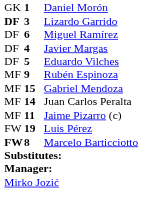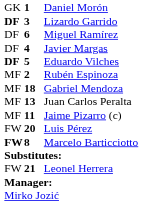 <table style="font-size:90%; margin:0.2em auto;" cellspacing="0" cellpadding="0">
 <tr>
 <th width="25"></th>
 <th width="25"></th>
 </tr>
 <tr>
 <td>GK</td>
 <td><strong>1</strong></td>
 <td> <a href='#'>Daniel Morón</a></td>
 </tr>
 <tr>
 <td><strong>DF</strong></td>
 <td><strong>3</strong></td>
 <td> <a href='#'>Lizardo Garrido</a></td>
 </tr>
 <tr>
 <td>DF</td>
 <td><strong>6</strong></td>
 <td> <a href='#'>Miguel Ramírez</a></td>
 </tr>
 <tr>
 <td>DF</td>
 <td><strong>4</strong></td>
 <td> <a href='#'>Javier Margas</a></td>
 <td></td>
 </tr>
 <tr>
-<td>DF</td>
+<td><strong>DF</strong></td>
 <td><strong>5</strong></td>
 <td> <a href='#'>Eduardo Vilches</a></td>
 </tr>
 <tr>
 <td>MF</td>
-<td><strong>9</strong></td>
+<td><strong>2</strong></td>
 <td> <a href='#'>Rubén Espinoza</a></td>
 </tr>
 <tr>
 <td>MF</td>
-<td><strong>15</strong></td>
+<td><strong>18</strong></td>
 <td> <a href='#'>Gabriel Mendoza</a></td>
 <td></td>
 <td> </td>
 </tr>
 <tr>
 <td>MF</td>
-<td><strong>14</strong></td>
+<td><strong>13</strong></td>
 <td> Juan Carlos Peralta</td>
 </tr>
 <tr>
 <td>MF</td>
 <td><strong>11</strong></td>
 <td> <a href='#'>Jaime Pizarro</a> (c)</td>
 </tr>
 <tr>
 <td>FW</td>
-<td><strong>19</strong></td>
+<td><strong>20</strong></td>
 <td> <a href='#'>Luis Pérez</a></td>
 </tr>
 <tr>
 <td><strong>FW</strong></td>
 <td><strong>8</strong></td>
 <td> <a href='#'>Marcelo Barticciotto</a></td>
 </tr>
 <tr>
 <td colspan=3><strong>Substitutes:</strong></td>
 </tr>
 <tr>
+<td>FW</td>
+<td><strong>21</strong></td>
+<td> <a href='#'>Leonel Herrera</a></td>
+<td></td>
+<td></td>
+</tr>
+<tr>
 <td colspan=3><strong>Manager:</strong></td>
 </tr>
 <tr>
 <td colspan=4> <a href='#'>Mirko Jozić</a></td>
 </tr>
 </table>
